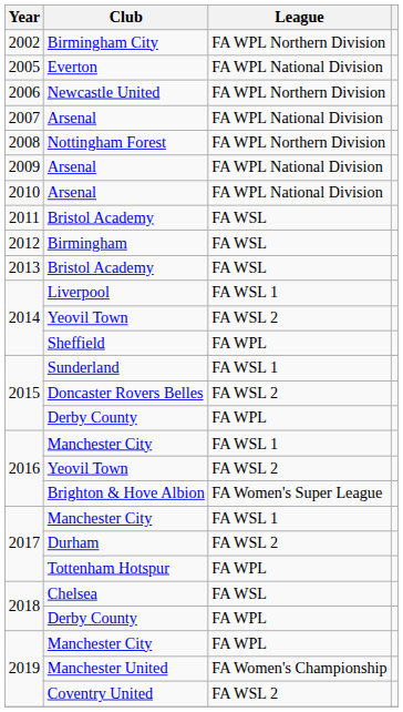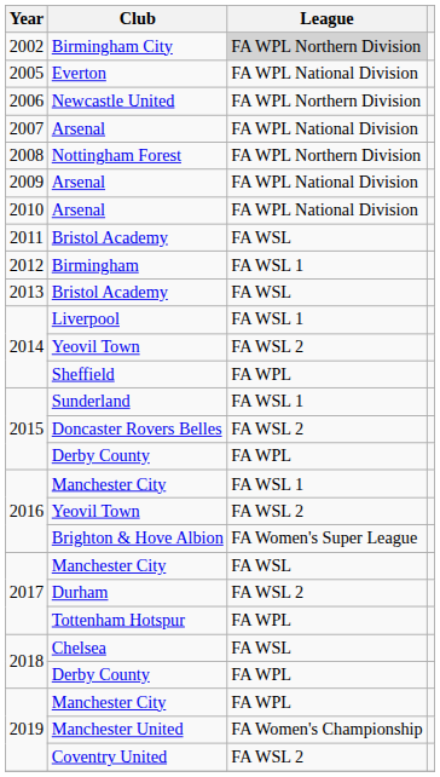 <table class="wikitable sortable">
 <tr>
 <th scope=col>Year</th>
 <th scope=col>Club</th>
 <th scope=col>League</th>
 <th scope=col class=unsortable></th>
 </tr>
 <tr>
 <td align="center">2002</td>
 <td><a href='#'>Birmingham City</a></td>
-<td>FA WPL Northern Division</td>
+<td style="background: lightgrey;">FA WPL Northern Division</td>
 <td align="center"></td>
 </tr>
 <tr>
 <td align="center">2005</td>
 <td><a href='#'>Everton</a></td>
 <td>FA WPL National Division</td>
 <td align="center"></td>
 </tr>
 <tr>
 <td align="center">2006</td>
 <td><a href='#'>Newcastle United</a></td>
 <td>FA WPL Northern Division</td>
 <td align="center"></td>
 </tr>
 <tr>
 <td align="center">2007</td>
 <td><a href='#'>Arsenal</a></td>
 <td>FA WPL National Division</td>
 <td align="center"></td>
 </tr>
 <tr>
 <td align="center">2008</td>
 <td><a href='#'>Nottingham Forest</a></td>
 <td>FA WPL Northern Division</td>
 <td align="center"></td>
 </tr>
 <tr>
 <td align="center">2009</td>
 <td><a href='#'>Arsenal</a></td>
 <td>FA WPL National Division</td>
 <td align="center"></td>
 </tr>
 <tr>
 <td align="center">2010</td>
 <td><a href='#'>Arsenal</a></td>
 <td>FA WPL National Division</td>
 <td align="center"></td>
 </tr>
 <tr>
 <td align="center">2011</td>
 <td><a href='#'>Bristol Academy</a></td>
 <td>FA WSL</td>
 <td align="center"></td>
 </tr>
 <tr>
 <td align="center">2012</td>
 <td><a href='#'>Birmingham</a></td>
-<td>FA WSL</td>
+<td>FA WSL 1</td>
 <td align="center"></td>
 </tr>
 <tr>
 <td align="center">2013</td>
 <td><a href='#'>Bristol Academy</a></td>
 <td>FA WSL</td>
 <td align="center"></td>
 </tr>
 <tr>
 <td rowspan="3"; align="center">2014</td>
 <td><a href='#'>Liverpool</a></td>
 <td>FA WSL 1</td>
 <td align="center"></td>
 </tr>
 <tr>
 <td><a href='#'>Yeovil Town</a></td>
 <td>FA WSL 2</td>
 <td align="center"></td>
 </tr>
 <tr>
 <td><a href='#'>Sheffield</a></td>
 <td>FA WPL</td>
 <td align="center"></td>
 </tr>
 <tr>
 <td rowspan="3"; align="center">2015</td>
 <td><a href='#'>Sunderland</a></td>
 <td>FA WSL 1</td>
 <td align="center"></td>
 </tr>
 <tr>
 <td><a href='#'>Doncaster Rovers Belles</a></td>
 <td>FA WSL 2</td>
 <td align="center"></td>
 </tr>
 <tr>
 <td><a href='#'>Derby County</a></td>
 <td>FA WPL</td>
 <td align="center"></td>
 </tr>
 <tr>
 <td rowspan="3"; align="center">2016</td>
 <td><a href='#'>Manchester City</a></td>
 <td>FA WSL 1</td>
 <td align="center"></td>
 </tr>
 <tr>
 <td><a href='#'>Yeovil Town</a></td>
 <td>FA WSL 2</td>
 <td align="center"></td>
 </tr>
 <tr>
 <td><a href='#'>Brighton & Hove Albion</a></td>
 <td>FA Women's Super League</td>
 <td align="center"></td>
 </tr>
 <tr>
 <td rowspan="3"; align="center">2017</td>
 <td><a href='#'>Manchester City</a></td>
-<td>FA WSL 1</td>
+<td>FA WSL</td>
 <td align="center"></td>
 </tr>
 <tr>
 <td><a href='#'>Durham</a></td>
 <td>FA WSL 2</td>
 <td align="center"></td>
 </tr>
 <tr>
 <td><a href='#'>Tottenham Hotspur</a></td>
 <td>FA WPL</td>
 <td align="center"></td>
 </tr>
 <tr>
 <td rowspan="2"; align="center">2018</td>
 <td><a href='#'>Chelsea</a></td>
 <td>FA WSL</td>
 <td align="center"></td>
 </tr>
 <tr>
 <td><a href='#'>Derby County</a></td>
 <td>FA WPL</td>
 <td align="center"></td>
 </tr>
 <tr>
 <td rowspan="3"; align="center">2019</td>
 <td><a href='#'>Manchester City</a></td>
 <td>FA WPL</td>
 <td align="center"></td>
 </tr>
 <tr>
 <td><a href='#'>Manchester United</a></td>
 <td>FA Women's Championship</td>
 <td align="center"></td>
 </tr>
 <tr>
 <td><a href='#'>Coventry United</a></td>
 <td>FA WSL 2</td>
 <td align="center"></td>
 </tr>
 <tr>
 </tr>
 </table>
